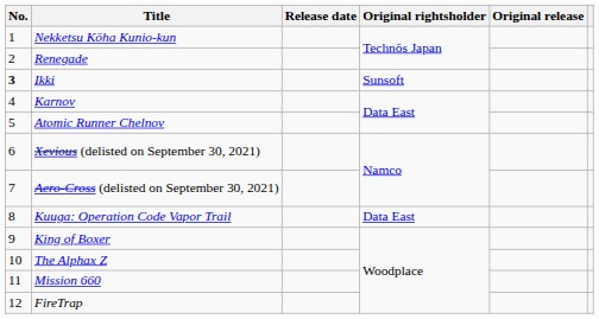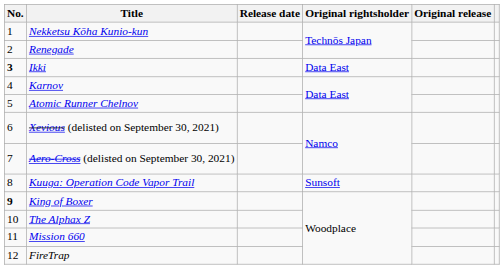 <table class="wikitable sortable" width="auto">
 <tr>
 <th>No.</th>
 <th>Title</th>
 <th>Release date</th>
 <th>Original rightsholder</th>
 <th>Original release</th>
 <th></th>
 </tr>
 <tr>
 <td>1</td>
 <td><a href='#'><em>Nekketsu Kōha Kunio-kun</em></a></td>
 <td></td>
 <td rowspan="2"><a href='#'>Technōs Japan</a></td>
 <td></td>
 <td></td>
 </tr>
 <tr>
 <td>2</td>
 <td><a href='#'><em>Renegade</em></a></td>
 <td></td>
 <td></td>
 <td></td>
 </tr>
 <tr>
 <td><strong>3</strong></td>
 <td><a href='#'><em>Ikki</em></a></td>
 <td></td>
-<td><a href='#'>Sunsoft</a></td>
+<td><a href='#'>Data East</a></td>
 <td></td>
 <td></td>
 </tr>
 <tr>
 <td>4</td>
 <td><em><a href='#'>Karnov</a></em></td>
 <td></td>
 <td rowspan="2"><a href='#'>Data East</a></td>
 <td></td>
 <td></td>
 </tr>
 <tr>
 <td>5</td>
 <td><em><a href='#'>Atomic Runner Chelnov</a></em></td>
 <td></td>
 <td></td>
 <td></td>
 </tr>
 <tr>
 <td>6</td>
 <td><em><s><a href='#'>Xevious</a></s></em> (delisted on September 30, 2021)</td>
 <td></td>
 <td rowspan="2"><a href='#'>Namco</a></td>
 <td></td>
 <td><br><br></td>
 </tr>
 <tr>
 <td>7</td>
 <td><a href='#'><em><s>Aero-Cross</s></em></a> (delisted on September 30, 2021)</td>
 <td></td>
 <td></td>
 <td><br><br></td>
 </tr>
 <tr>
 <td>8</td>
 <td><a href='#'><em>Kuuga: Operation Code Vapor Trail</em></a></td>
 <td></td>
-<td><a href='#'>Data East</a></td>
+<td><a href='#'>Sunsoft</a></td>
 <td></td>
 <td></td>
 </tr>
 <tr>
-<td>9</td>
+<td><strong>9</strong></td>
 <td><em><a href='#'>King of Boxer</a></em></td>
 <td></td>
 <td rowspan="4">Woodplace</td>
 <td></td>
 <td></td>
 </tr>
 <tr>
 <td>10</td>
 <td><a href='#'><em>The Alphax Z</em></a></td>
 <td></td>
 <td></td>
 <td></td>
 </tr>
 <tr>
 <td>11</td>
 <td><em><a href='#'>Mission 660</a></em></td>
 <td></td>
 <td></td>
 <td></td>
 </tr>
 <tr>
 <td>12</td>
 <td><em>FireTrap</em></td>
 <td></td>
 <td></td>
 <td></td>
 </tr>
 </table>
